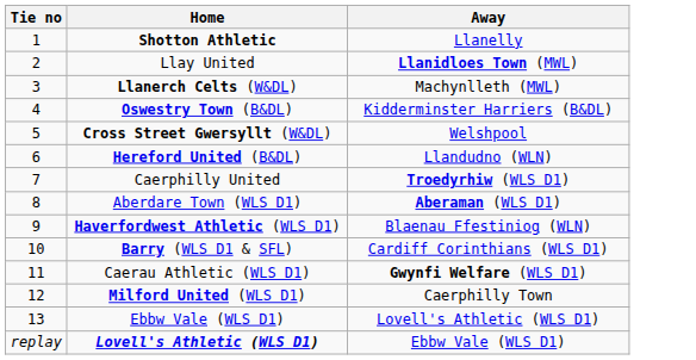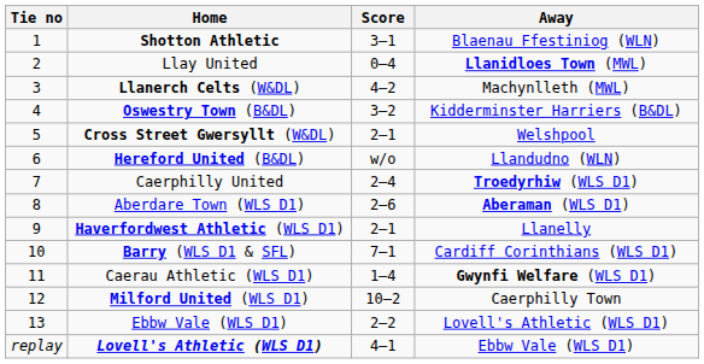 <table class="wikitable" style="text-align:center">
 <tr>
 <th width=50>Tie no</th>
 <th width=250>Home</th>
+<th width=50>Score</th>
 <th width=250>Away</th>
 </tr>
 <tr>
 <td>1</td>
 <td><strong>Shotton Athletic</strong></td>
-<td><a href='#'>Llanelly</a></td>
+<td>3–1</td>
+<td><a href='#'>Blaenau Ffestiniog</a> (<a href='#'>WLN</a>)</td>
 </tr>
 <tr>
 <td>2</td>
 <td>Llay United</td>
+<td>0–4</td>
 <td><strong><a href='#'>Llanidloes Town</a></strong> (<a href='#'>MWL</a>)</td>
 </tr>
 <tr>
 <td>3</td>
 <td><strong>Llanerch Celts</strong> (<a href='#'>W&DL</a>)</td>
+<td>4–2</td>
 <td>Machynlleth (<a href='#'>MWL</a>)</td>
 </tr>
 <tr>
 <td>4</td>
 <td><strong><a href='#'>Oswestry Town</a></strong> (<a href='#'>B&DL</a>)</td>
+<td>3–2</td>
 <td><a href='#'>Kidderminster Harriers</a> (<a href='#'>B&DL</a>)</td>
 </tr>
 <tr>
 <td>5</td>
 <td><strong>Cross Street Gwersyllt</strong> (<a href='#'>W&DL</a>)</td>
+<td>2–1</td>
 <td><a href='#'>Welshpool</a></td>
 </tr>
 <tr>
 <td>6</td>
 <td><strong><a href='#'>Hereford United</a></strong> (<a href='#'>B&DL</a>)</td>
+<td>w/o</td>
 <td><a href='#'>Llandudno</a> (<a href='#'>WLN</a>)</td>
 </tr>
 <tr>
 <td>7</td>
 <td>Caerphilly United</td>
+<td>2–4</td>
 <td><strong><a href='#'>Troedyrhiw</a></strong> (<a href='#'>WLS D1</a>)</td>
 </tr>
 <tr>
 <td>8</td>
 <td><a href='#'>Aberdare Town</a> (<a href='#'>WLS D1</a>)</td>
+<td>2–6</td>
 <td><strong><a href='#'>Aberaman</a></strong> (<a href='#'>WLS D1</a>)</td>
 </tr>
 <tr>
 <td>9</td>
 <td><strong><a href='#'>Haverfordwest Athletic</a></strong> (<a href='#'>WLS D1</a>)</td>
-<td><a href='#'>Blaenau Ffestiniog</a> (<a href='#'>WLN</a>)</td>
+<td>2–1</td>
+<td><a href='#'>Llanelly</a></td>
 </tr>
 <tr>
 <td>10</td>
 <td><strong><a href='#'>Barry</a></strong> (<a href='#'>WLS D1</a> & <a href='#'>SFL</a>)</td>
+<td>7–1</td>
 <td><a href='#'>Cardiff Corinthians</a> (<a href='#'>WLS D1</a>)</td>
 </tr>
 <tr>
 <td>11</td>
 <td>Caerau Athletic (<a href='#'>WLS D1</a>)</td>
+<td>1–4</td>
 <td><strong>Gwynfi Welfare</strong> (<a href='#'>WLS D1</a>)</td>
 </tr>
 <tr>
 <td>12</td>
 <td><strong><a href='#'>Milford United</a></strong> (<a href='#'>WLS D1</a>)</td>
+<td>10–2</td>
 <td>Caerphilly Town</td>
 </tr>
 <tr>
 <td>13</td>
 <td><a href='#'>Ebbw Vale</a> (<a href='#'>WLS D1</a>)</td>
+<td>2–2</td>
 <td><a href='#'>Lovell's Athletic</a> (<a href='#'>WLS D1</a>)</td>
 </tr>
 <tr>
 <td><em>replay</em></td>
 <td><strong><em><a href='#'>Lovell's Athletic</a><strong> (<a href='#'>WLS D1</a>)<em></td>
+<td></em>4–1<em></td>
 <td></em><a href='#'>Ebbw Vale</a> (<a href='#'>WLS D1</a>)<em></td>
 </tr>
 </table>
